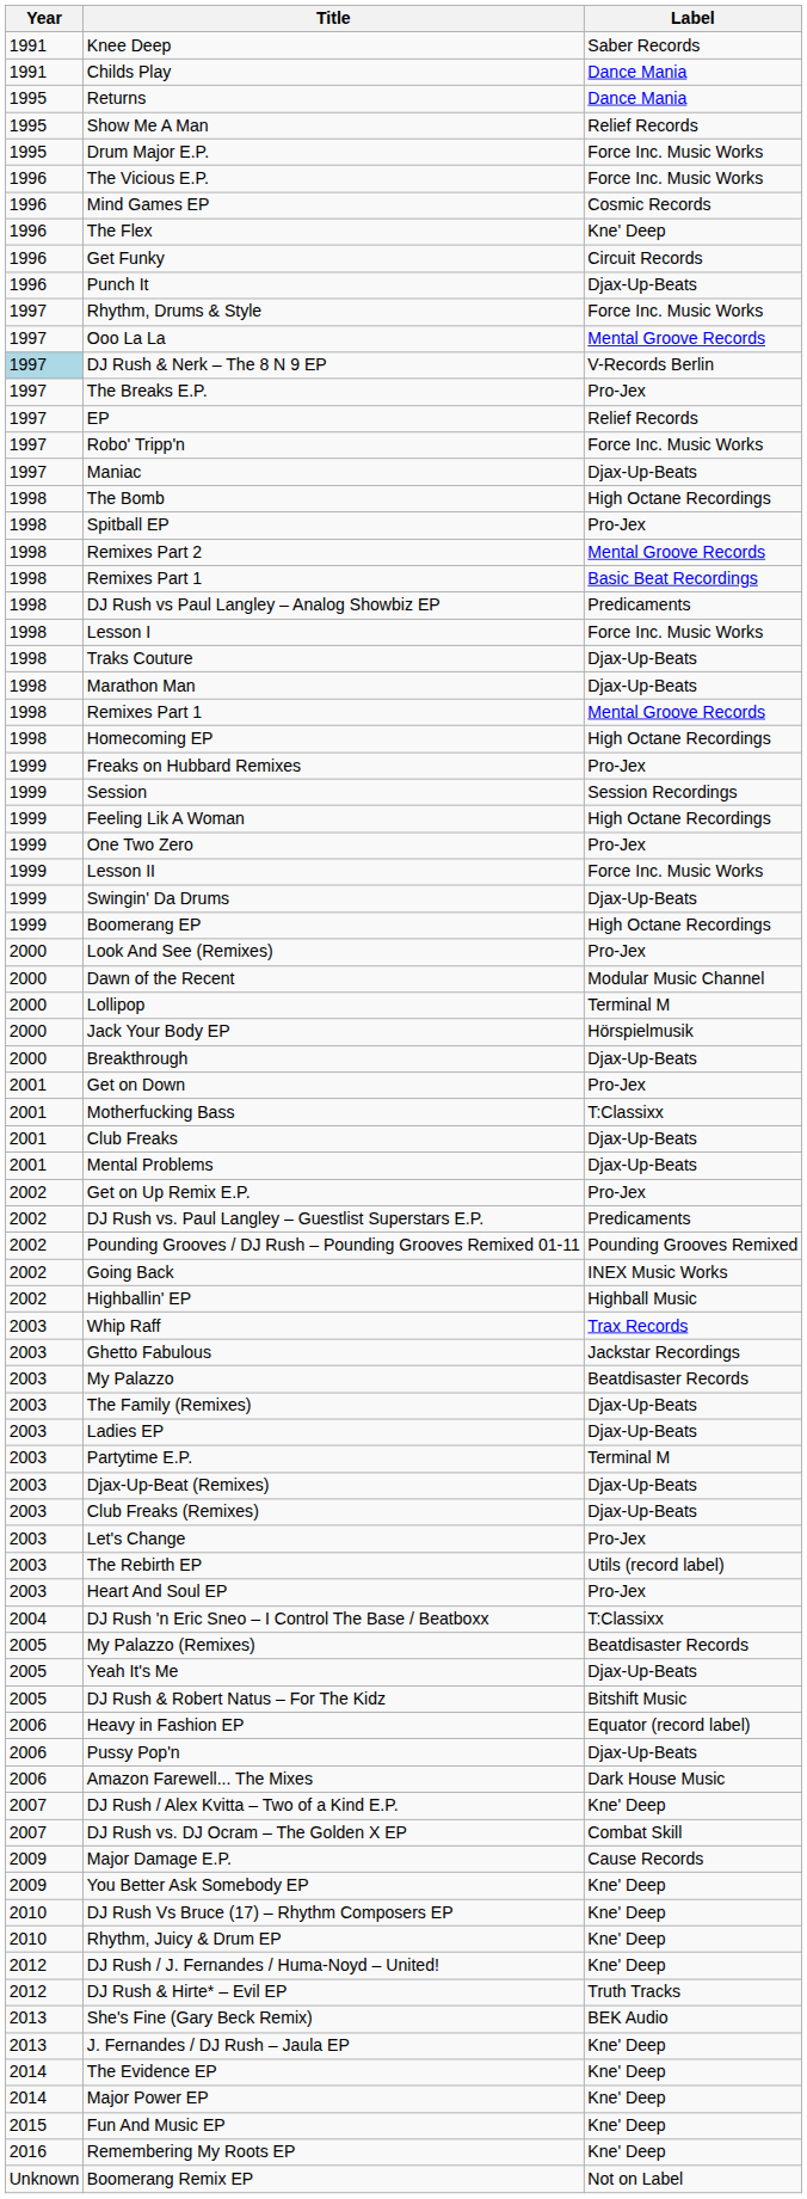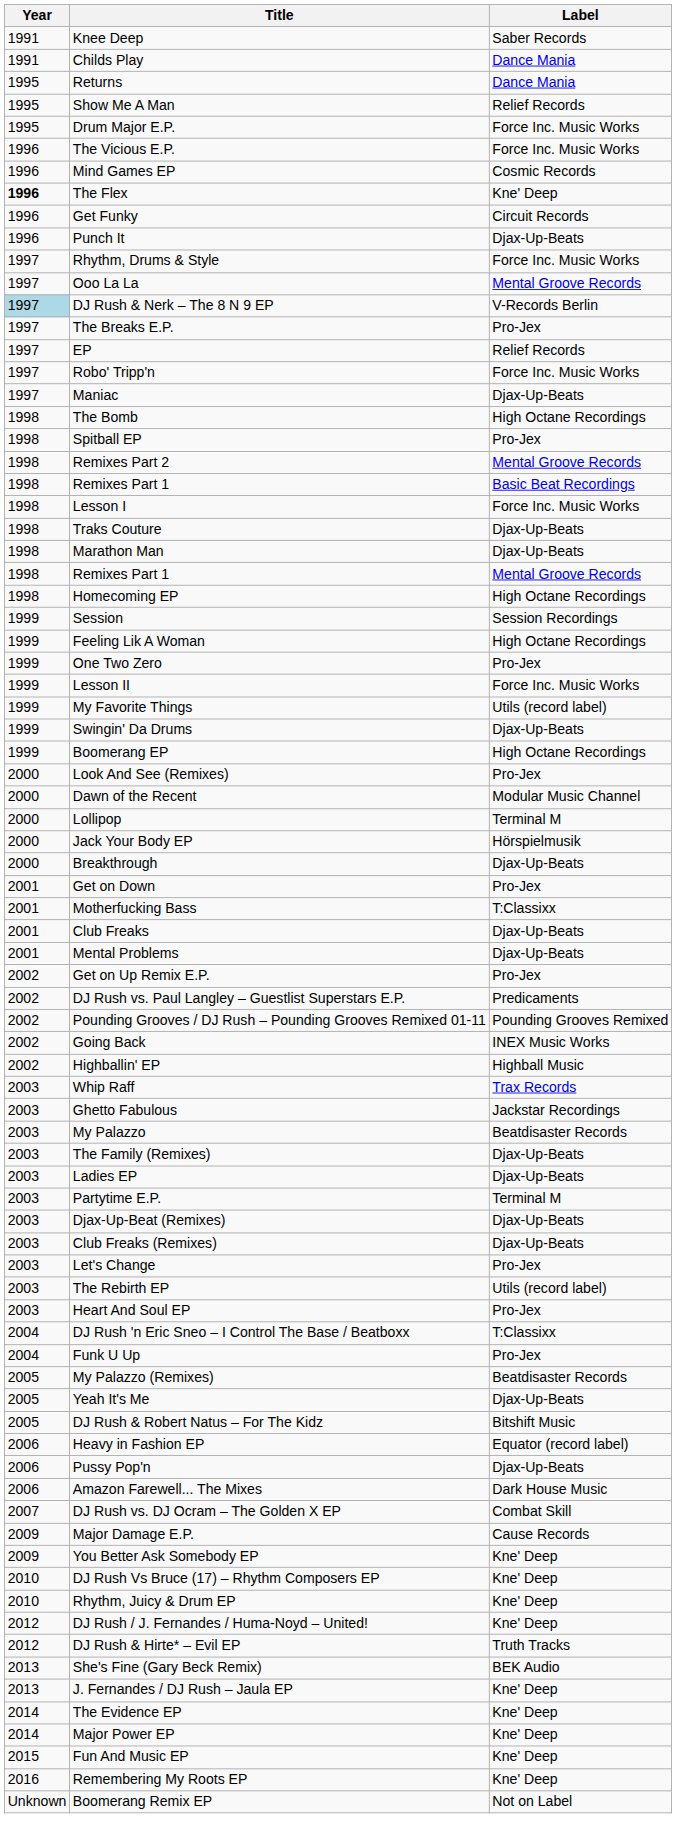 <table class="wikitable sortable">
 <tr>
 <th>Year</th>
 <th>Title</th>
 <th>Label</th>
 </tr>
 <tr>
 <td>1991</td>
 <td>Knee Deep</td>
 <td>Saber Records</td>
 </tr>
 <tr>
 <td>1991</td>
 <td>Childs Play</td>
 <td><a href='#'>Dance Mania</a></td>
 </tr>
 <tr>
 <td>1995</td>
 <td>Returns</td>
 <td><a href='#'>Dance Mania</a></td>
 </tr>
 <tr>
 <td>1995</td>
 <td>Show Me A Man</td>
 <td>Relief Records</td>
 </tr>
 <tr>
 <td>1995</td>
 <td>Drum Major E.P.</td>
 <td>Force Inc. Music Works</td>
 </tr>
 <tr>
 <td>1996</td>
 <td>The Vicious E.P.</td>
 <td>Force Inc. Music Works</td>
 </tr>
 <tr>
 <td>1996</td>
 <td>Mind Games EP</td>
 <td>Cosmic Records</td>
 </tr>
 <tr>
-<td>1996</td>
+<td><strong>1996</strong></td>
 <td>The Flex</td>
 <td>Kne' Deep</td>
 </tr>
 <tr>
 <td>1996</td>
 <td>Get Funky</td>
 <td>Circuit Records</td>
 </tr>
 <tr>
 <td>1996</td>
 <td>Punch It</td>
 <td>Djax-Up-Beats</td>
 </tr>
 <tr>
 <td>1997</td>
 <td>Rhythm, Drums & Style</td>
 <td>Force Inc. Music Works</td>
 </tr>
 <tr>
 <td>1997</td>
 <td>Ooo La La</td>
 <td><a href='#'>Mental Groove Records</a></td>
 </tr>
 <tr>
 <td style="background: lightblue;">1997</td>
 <td>DJ Rush & Nerk – The 8 N 9 EP</td>
 <td>V-Records Berlin</td>
 </tr>
 <tr>
 <td>1997</td>
 <td>The Breaks E.P.</td>
 <td>Pro-Jex</td>
 </tr>
 <tr>
 <td>1997</td>
 <td>EP</td>
 <td>Relief Records</td>
 </tr>
 <tr>
 <td>1997</td>
 <td>Robo' Tripp'n</td>
 <td>Force Inc. Music Works</td>
 </tr>
 <tr>
 <td>1997</td>
 <td>Maniac</td>
 <td>Djax-Up-Beats</td>
 </tr>
 <tr>
 <td>1998</td>
 <td>The Bomb</td>
 <td>High Octane Recordings</td>
 </tr>
 <tr>
 <td>1998</td>
 <td>Spitball EP</td>
 <td>Pro-Jex</td>
 </tr>
 <tr>
 <td>1998</td>
 <td>Remixes Part 2</td>
 <td><a href='#'>Mental Groove Records</a></td>
 </tr>
 <tr>
 <td>1998</td>
 <td>Remixes Part 1</td>
 <td><a href='#'>Basic Beat Recordings</a></td>
 </tr>
 <tr>
 <td>1998</td>
-<td>DJ Rush vs Paul Langley – Analog Showbiz EP</td>
-<td>Predicaments</td>
-</tr>
-<tr>
-<td>1998</td>
 <td>Lesson I</td>
 <td>Force Inc. Music Works</td>
 </tr>
 <tr>
 <td>1998</td>
 <td>Traks Couture</td>
 <td>Djax-Up-Beats</td>
 </tr>
 <tr>
 <td>1998</td>
 <td>Marathon Man</td>
 <td>Djax-Up-Beats</td>
 </tr>
 <tr>
 <td>1998</td>
 <td>Remixes Part 1</td>
 <td><a href='#'>Mental Groove Records</a></td>
 </tr>
 <tr>
 <td>1998</td>
 <td>Homecoming EP</td>
 <td>High Octane Recordings</td>
 </tr>
 <tr>
 <td>1999</td>
-<td>Freaks on Hubbard Remixes</td>
-<td>Pro-Jex</td>
-</tr>
-<tr>
-<td>1999</td>
 <td>Session</td>
 <td>Session Recordings</td>
 </tr>
 <tr>
 <td>1999</td>
 <td>Feeling Lik A Woman</td>
 <td>High Octane Recordings</td>
 </tr>
 <tr>
 <td>1999</td>
 <td>One Two Zero</td>
 <td>Pro-Jex</td>
 </tr>
 <tr>
 <td>1999</td>
 <td>Lesson II</td>
 <td>Force Inc. Music Works</td>
+</tr>
+<tr>
+<td>1999</td>
+<td>My Favorite Things</td>
+<td>Utils (record label)</td>
 </tr>
 <tr>
 <td>1999</td>
 <td>Swingin' Da Drums</td>
 <td>Djax-Up-Beats</td>
 </tr>
 <tr>
 <td>1999</td>
 <td>Boomerang EP</td>
 <td>High Octane Recordings</td>
 </tr>
 <tr>
 <td>2000</td>
 <td>Look And See (Remixes)</td>
 <td>Pro-Jex</td>
 </tr>
 <tr>
 <td>2000</td>
 <td>Dawn of the Recent</td>
 <td>Modular Music Channel</td>
 </tr>
 <tr>
 <td>2000</td>
 <td>Lollipop</td>
 <td>Terminal M</td>
 </tr>
 <tr>
 <td>2000</td>
 <td>Jack Your Body EP</td>
 <td>Hörspielmusik</td>
 </tr>
 <tr>
 <td>2000</td>
 <td>Breakthrough</td>
 <td>Djax-Up-Beats</td>
 </tr>
 <tr>
 <td>2001</td>
 <td>Get on Down</td>
 <td>Pro-Jex</td>
 </tr>
 <tr>
 <td>2001</td>
 <td>Motherfucking Bass</td>
 <td>T:Classixx</td>
 </tr>
 <tr>
 <td>2001</td>
 <td>Club Freaks</td>
 <td>Djax-Up-Beats</td>
 </tr>
 <tr>
 <td>2001</td>
 <td>Mental Problems</td>
 <td>Djax-Up-Beats</td>
 </tr>
 <tr>
 <td>2002</td>
 <td>Get on Up Remix E.P.</td>
 <td>Pro-Jex</td>
 </tr>
 <tr>
 <td>2002</td>
 <td>DJ Rush vs.    Paul Langley – Guestlist Superstars E.P.</td>
 <td>Predicaments</td>
 </tr>
 <tr>
 <td>2002</td>
 <td>Pounding Grooves  /    DJ Rush – Pounding Grooves Remixed 01-11</td>
 <td>Pounding Grooves Remixed</td>
 </tr>
 <tr>
 <td>2002</td>
 <td>Going Back</td>
 <td>INEX Music Works</td>
 </tr>
 <tr>
 <td>2002</td>
 <td>Highballin' EP</td>
 <td>Highball Music</td>
 </tr>
 <tr>
 <td>2003</td>
 <td>Whip Raff</td>
 <td><a href='#'>Trax Records</a></td>
 </tr>
 <tr>
 <td>2003</td>
 <td>Ghetto Fabulous</td>
 <td>Jackstar Recordings</td>
 </tr>
 <tr>
 <td>2003</td>
 <td>My Palazzo</td>
 <td>Beatdisaster Records</td>
 </tr>
 <tr>
 <td>2003</td>
 <td>The Family (Remixes)</td>
 <td>Djax-Up-Beats</td>
 </tr>
 <tr>
 <td>2003</td>
 <td>Ladies EP</td>
 <td>Djax-Up-Beats</td>
 </tr>
 <tr>
 <td>2003</td>
 <td>Partytime E.P.</td>
 <td>Terminal M</td>
 </tr>
 <tr>
 <td>2003</td>
 <td>Djax-Up-Beat (Remixes)</td>
 <td>Djax-Up-Beats</td>
 </tr>
 <tr>
 <td>2003</td>
 <td>Club Freaks (Remixes)</td>
 <td>Djax-Up-Beats</td>
 </tr>
 <tr>
 <td>2003</td>
 <td>Let's Change</td>
 <td>Pro-Jex</td>
 </tr>
 <tr>
 <td>2003</td>
 <td>The Rebirth EP</td>
 <td>Utils (record label)</td>
 </tr>
 <tr>
 <td>2003</td>
 <td>Heart And Soul EP</td>
 <td>Pro-Jex</td>
 </tr>
 <tr>
 <td>2004</td>
 <td>DJ Rush 'n Eric Sneo – I Control The Base / Beatboxx</td>
 <td>T:Classixx</td>
 </tr>
 <tr>
+<td>2004</td>
+<td>Funk U Up</td>
+<td>Pro-Jex</td>
+</tr>
+<tr>
 <td>2005</td>
 <td>My Palazzo (Remixes)</td>
 <td>Beatdisaster Records</td>
 </tr>
 <tr>
 <td>2005</td>
 <td>Yeah It's Me</td>
 <td>Djax-Up-Beats</td>
 </tr>
 <tr>
 <td>2005</td>
 <td>DJ Rush  &    Robert Natus – For The Kidz</td>
 <td>Bitshift Music</td>
 </tr>
 <tr>
 <td>2006</td>
 <td>Heavy in Fashion EP</td>
 <td>Equator (record label)</td>
 </tr>
 <tr>
 <td>2006</td>
 <td>Pussy Pop'n</td>
 <td>Djax-Up-Beats</td>
 </tr>
 <tr>
 <td>2006</td>
 <td>Amazon Farewell... The Mixes</td>
 <td>Dark House Music</td>
-</tr>
-<tr>
-<td>2007</td>
-<td>DJ Rush / Alex Kvitta – Two of a Kind E.P.</td>
-<td>Kne' Deep</td>
 </tr>
 <tr>
 <td>2007</td>
 <td>DJ Rush vs. DJ Ocram – The Golden X EP</td>
 <td>Combat Skill</td>
 </tr>
 <tr>
 <td>2009</td>
 <td>Major Damage E.P.</td>
 <td>Cause Records</td>
 </tr>
 <tr>
 <td>2009</td>
 <td>You Better Ask Somebody EP</td>
 <td>Kne' Deep</td>
 </tr>
 <tr>
 <td>2010</td>
 <td>DJ Rush Vs Bruce (17) – Rhythm Composers EP</td>
 <td>Kne' Deep</td>
 </tr>
 <tr>
 <td>2010</td>
 <td>Rhythm, Juicy & Drum EP</td>
 <td>Kne' Deep</td>
 </tr>
 <tr>
 <td>2012</td>
 <td>DJ Rush / J. Fernandes / Huma-Noyd – United!</td>
 <td>Kne' Deep</td>
 </tr>
 <tr>
 <td>2012</td>
 <td>DJ Rush & Hirte* – Evil EP</td>
 <td>Truth Tracks</td>
 </tr>
 <tr>
 <td>2013</td>
 <td>She's Fine (Gary Beck Remix)</td>
 <td>BEK Audio</td>
 </tr>
 <tr>
 <td>2013</td>
 <td>J. Fernandes / DJ Rush – Jaula EP</td>
 <td>Kne' Deep</td>
 </tr>
 <tr>
 <td>2014</td>
 <td>The Evidence EP</td>
 <td>Kne' Deep</td>
 </tr>
 <tr>
 <td>2014</td>
 <td>Major Power EP</td>
 <td>Kne' Deep</td>
 </tr>
 <tr>
 <td>2015</td>
 <td>Fun And Music EP</td>
 <td>Kne' Deep</td>
 </tr>
 <tr>
 <td>2016</td>
 <td>Remembering My Roots EP</td>
 <td>Kne' Deep</td>
 </tr>
 <tr>
 <td>Unknown</td>
 <td>Boomerang Remix EP</td>
 <td>Not on Label</td>
 </tr>
 </table>
